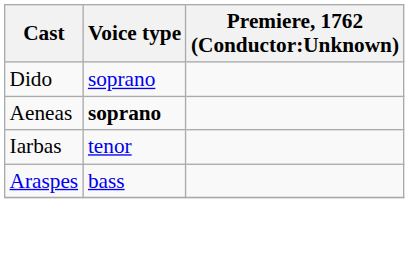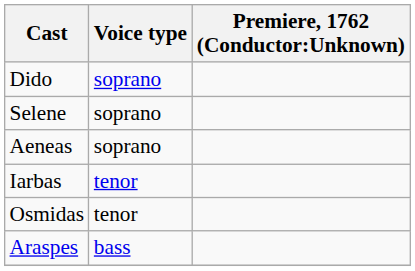 <table class="wikitable">
 <tr>
 <th>Cast</th>
 <th>Voice type</th>
 <th>Premiere, 1762<br>(Conductor:Unknown)</th>
 </tr>
 <tr>
 <td>Dido</td>
 <td><a href='#'>soprano</a></td>
 <td></td>
 </tr>
 <tr>
+<td>Selene</td>
+<td>soprano</td>
+<td></td>
+</tr>
+<tr>
 <td>Aeneas</td>
-<td><strong>soprano</strong></td>
+<td>soprano</td>
 <td></td>
 </tr>
 <tr>
 <td>Iarbas</td>
 <td><a href='#'>tenor</a></td>
+<td></td>
+</tr>
+<tr>
+<td>Osmidas</td>
+<td>tenor</td>
 <td></td>
 </tr>
 <tr>
 <td><a href='#'>Araspes</a></td>
 <td><a href='#'>bass</a></td>
 <td></td>
 </tr>
 <tr>
 </tr>
 </table>
